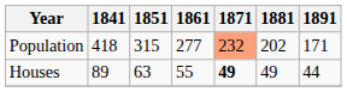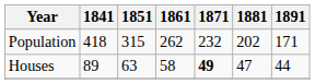 <table class="wikitable">
 <tr>
 <th>Year</th>
 <th>1841</th>
 <th>1851</th>
 <th>1861</th>
 <th>1871</th>
 <th>1881</th>
 <th>1891</th>
 </tr>
 <tr>
 <td>Population</td>
 <td>418</td>
 <td>315</td>
-<td>277</td>
-<td style="background: lightsalmon;">232</td>
+<td>262</td>
+<td>232</td>
 <td>202</td>
 <td>171</td>
 </tr>
 <tr>
 <td>Houses</td>
 <td>89</td>
 <td>63</td>
-<td>55</td>
+<td>58</td>
 <td><strong>49</strong></td>
-<td>49</td>
+<td>47</td>
 <td>44</td>
 </tr>
 <tr>
 </tr>
 </table>
